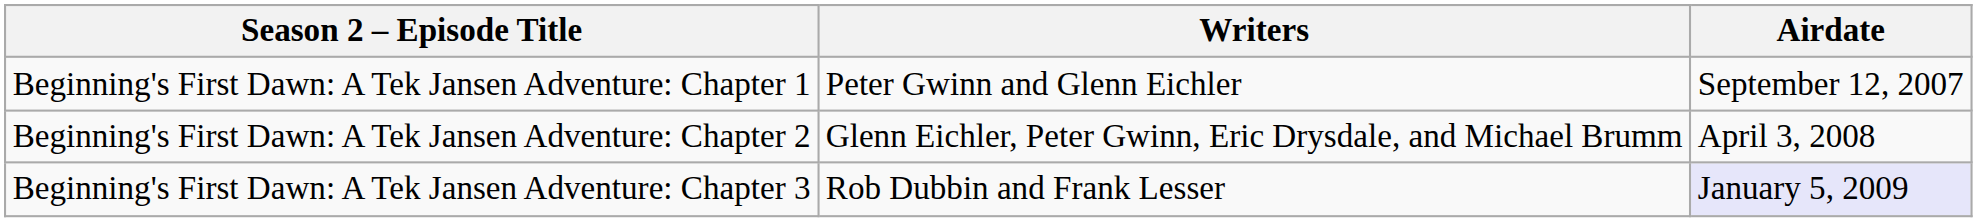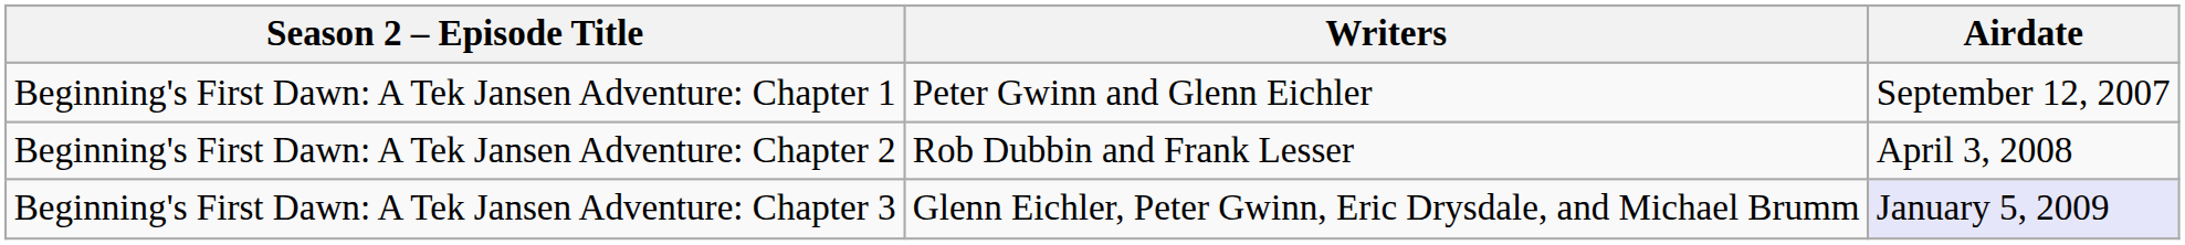 <table class="wikitable">
 <tr>
 <th>Season 2 – Episode Title</th>
 <th>Writers</th>
 <th>Airdate</th>
 </tr>
 <tr>
 <td>Beginning's First Dawn: A Tek Jansen Adventure: Chapter 1</td>
 <td>Peter Gwinn and Glenn Eichler</td>
 <td>September 12, 2007</td>
 </tr>
 <tr>
 <td>Beginning's First Dawn: A Tek Jansen Adventure: Chapter 2</td>
-<td>Glenn Eichler, Peter Gwinn, Eric Drysdale, and Michael Brumm</td>
+<td>Rob Dubbin and Frank Lesser</td>
 <td>April 3, 2008</td>
 </tr>
 <tr>
 <td>Beginning's First Dawn: A Tek Jansen Adventure: Chapter 3</td>
-<td>Rob Dubbin and Frank Lesser</td>
+<td>Glenn Eichler, Peter Gwinn, Eric Drysdale, and Michael Brumm</td>
 <td style="background: lavender;">January 5, 2009</td>
 </tr>
 </table>
